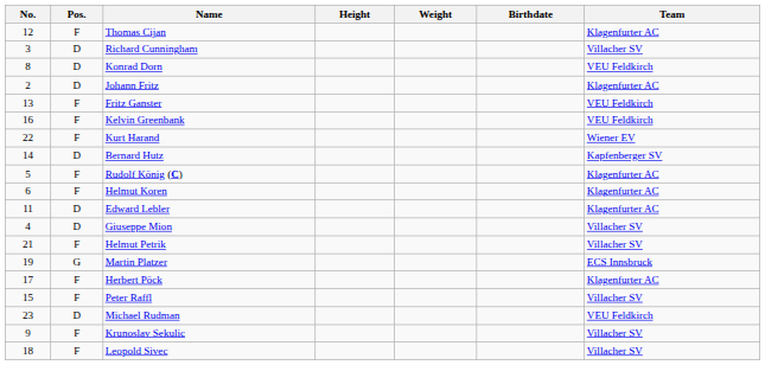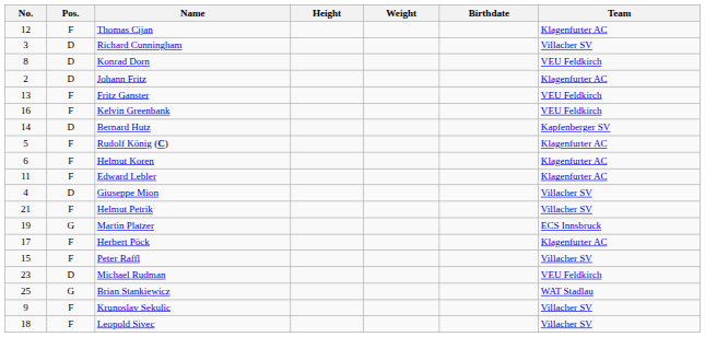 <table class="wikitable sortable" width="80%" style="font-size: 90%; text-align: center;">
 <tr>
 <th>No.</th>
 <th>Pos.</th>
 <th>Name</th>
 <th>Height</th>
 <th>Weight</th>
 <th>Birthdate</th>
 <th>Team</th>
 </tr>
 <tr>
 <td>12</td>
 <td>F</td>
 <td style="text-align:left;"><a href='#'>Thomas Cijan</a></td>
 <td></td>
 <td></td>
 <td style="text-align:right;"></td>
 <td style="text-align:left;"> <a href='#'>Klagenfurter AC</a></td>
 </tr>
 <tr>
 <td>3</td>
 <td>D</td>
 <td style="text-align:left;"><a href='#'>Richard Cunningham</a></td>
 <td></td>
 <td></td>
 <td style="text-align:right;"></td>
 <td style="text-align:left;"> <a href='#'>Villacher SV</a></td>
 </tr>
 <tr>
 <td>8</td>
 <td>D</td>
 <td style="text-align:left;"><a href='#'>Konrad Dorn</a></td>
 <td></td>
 <td></td>
 <td style="text-align:right;"></td>
 <td style="text-align:left;"> <a href='#'>VEU Feldkirch</a></td>
 </tr>
 <tr>
 <td>2</td>
 <td>D</td>
 <td style="text-align:left;"><a href='#'>Johann Fritz</a></td>
 <td></td>
 <td></td>
 <td style="text-align:right;"></td>
 <td style="text-align:left;"> <a href='#'>Klagenfurter AC</a></td>
 </tr>
 <tr>
 <td>13</td>
 <td>F</td>
 <td style="text-align:left;"><a href='#'>Fritz Ganster</a></td>
 <td></td>
 <td></td>
 <td style="text-align:right;"></td>
 <td style="text-align:left;"> <a href='#'>VEU Feldkirch</a></td>
 </tr>
 <tr>
 <td>16</td>
 <td>F</td>
 <td style="text-align:left;"><a href='#'>Kelvin Greenbank</a></td>
 <td></td>
 <td></td>
 <td style="text-align:right;"></td>
 <td style="text-align:left;"> <a href='#'>VEU Feldkirch</a></td>
 </tr>
 <tr>
-<td>22</td>
-<td>F</td>
-<td style="text-align:left;"><a href='#'>Kurt Harand</a></td>
-<td></td>
-<td></td>
-<td style="text-align:right;"></td>
-<td style="text-align:left;"> <a href='#'>Wiener EV</a></td>
-</tr>
-<tr>
 <td>14</td>
 <td>D</td>
 <td style="text-align:left;"><a href='#'>Bernard Hutz</a></td>
 <td></td>
 <td></td>
 <td style="text-align:right;"></td>
 <td style="text-align:left;"> <a href='#'>Kapfenberger SV</a></td>
 </tr>
 <tr>
 <td>5</td>
 <td>F</td>
 <td style="text-align:left;"><a href='#'>Rudolf König</a> (<strong><a href='#'>C</a></strong>)</td>
 <td></td>
 <td></td>
 <td style="text-align:right;"></td>
 <td style="text-align:left;"> <a href='#'>Klagenfurter AC</a></td>
 </tr>
 <tr>
 <td>6</td>
 <td>F</td>
 <td style="text-align:left;"><a href='#'>Helmut Koren</a></td>
 <td></td>
 <td></td>
 <td style="text-align:right;"></td>
 <td style="text-align:left;"> <a href='#'>Klagenfurter AC</a></td>
 </tr>
 <tr>
 <td>11</td>
-<td>D</td>
+<td>F</td>
 <td style="text-align:left;"><a href='#'>Edward Lebler</a></td>
 <td></td>
 <td></td>
 <td style="text-align:right;"></td>
 <td style="text-align:left;"> <a href='#'>Klagenfurter AC</a></td>
 </tr>
 <tr>
 <td>4</td>
 <td>D</td>
 <td style="text-align:left;"><a href='#'>Giuseppe Mion</a></td>
 <td></td>
 <td></td>
 <td style="text-align:right;"></td>
 <td style="text-align:left;"> <a href='#'>Villacher SV</a></td>
 </tr>
 <tr>
 <td>21</td>
 <td>F</td>
 <td style="text-align:left;"><a href='#'>Helmut Petrik</a></td>
 <td></td>
 <td></td>
 <td style="text-align:right;"></td>
 <td style="text-align:left;"> <a href='#'>Villacher SV</a></td>
 </tr>
 <tr>
 <td>19</td>
 <td>G</td>
 <td style="text-align:left;"><a href='#'>Martin Platzer</a></td>
 <td></td>
 <td></td>
 <td style="text-align:right;"></td>
 <td style="text-align:left;"> <a href='#'>ECS Innsbruck</a></td>
 </tr>
 <tr>
 <td>17</td>
 <td>F</td>
 <td style="text-align:left;"><a href='#'>Herbert Pöck</a></td>
 <td></td>
 <td></td>
 <td style="text-align:right;"></td>
 <td style="text-align:left;"> <a href='#'>Klagenfurter AC</a></td>
 </tr>
 <tr>
 <td>15</td>
 <td>F</td>
 <td style="text-align:left;"><a href='#'>Peter Raffl</a></td>
 <td></td>
 <td></td>
 <td style="text-align:right;"></td>
 <td style="text-align:left;"> <a href='#'>Villacher SV</a></td>
 </tr>
 <tr>
 <td>23</td>
 <td>D</td>
 <td style="text-align:left;"><a href='#'>Michael Rudman</a></td>
 <td></td>
 <td></td>
 <td style="text-align:right;"></td>
 <td style="text-align:left;"> <a href='#'>VEU Feldkirch</a></td>
 </tr>
 <tr>
+<td>25</td>
+<td>G</td>
+<td style="text-align:left;"><a href='#'>Brian Stankiewicz</a></td>
+<td></td>
+<td></td>
+<td style="text-align:right;"></td>
+<td style="text-align:left;"> <a href='#'>WAT Stadlau</a></td>
+</tr>
+<tr>
 <td>9</td>
 <td>F</td>
 <td style="text-align:left;"><a href='#'>Krunoslav Sekulic</a></td>
 <td></td>
 <td></td>
 <td style="text-align:right;"></td>
 <td style="text-align:left;"> <a href='#'>Villacher SV</a></td>
 </tr>
 <tr>
 <td>18</td>
 <td>F</td>
 <td style="text-align:left;"><a href='#'>Leopold Sivec</a></td>
 <td></td>
 <td></td>
 <td style="text-align:right;"></td>
 <td style="text-align:left;"> <a href='#'>Villacher SV</a></td>
 </tr>
 </table>
